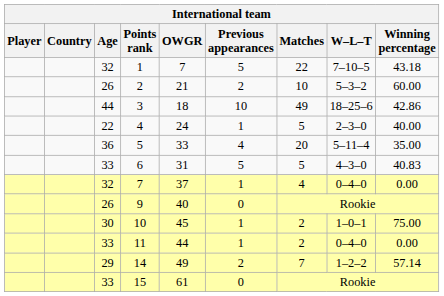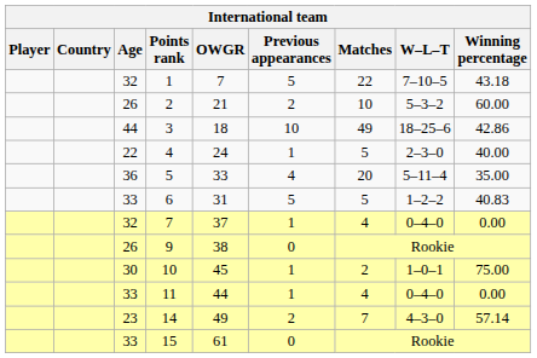 <table class="wikitable sortable" style="text-align:center">
 <tr>
 <th colspan=9>International team</th>
 </tr>
 <tr>
 <th>Player</th>
 <th>Country</th>
 <th>Age</th>
 <th data-sort-type="number">Points<br>rank</th>
 <th data-sort-type="number">OWGR</th>
 <th data-sort-type="number">Previous<br>appearances</th>
 <th data-sort-type="number">Matches</th>
 <th data-sort-type="number">W–L–T</th>
 <th data-sort-type="number">Winning<br>percentage</th>
 </tr>
 <tr>
 <td align=left></td>
 <td align=left></td>
 <td>32</td>
 <td>1</td>
 <td>7</td>
 <td>5</td>
 <td>22</td>
 <td>7–10–5</td>
 <td>43.18</td>
 </tr>
 <tr>
 <td align=left></td>
 <td align=left></td>
 <td>26</td>
 <td>2</td>
 <td>21</td>
 <td>2</td>
 <td>10</td>
 <td>5–3–2</td>
 <td>60.00</td>
 </tr>
 <tr>
 <td align=left></td>
 <td align=left></td>
 <td>44</td>
 <td>3</td>
 <td>18</td>
 <td>10</td>
 <td>49</td>
 <td>18–25–6</td>
 <td>42.86</td>
 </tr>
 <tr>
 <td align=left></td>
 <td align=left></td>
 <td>22</td>
 <td>4</td>
 <td>24</td>
 <td>1</td>
 <td>5</td>
 <td>2–3–0</td>
 <td>40.00</td>
 </tr>
 <tr>
 <td align=left></td>
 <td align=left></td>
 <td>36</td>
 <td>5</td>
 <td>33</td>
 <td>4</td>
 <td>20</td>
 <td>5–11–4</td>
 <td>35.00</td>
 </tr>
 <tr>
 <td align=left></td>
 <td align=left></td>
 <td>33</td>
 <td>6</td>
 <td>31</td>
 <td>5</td>
 <td>5</td>
-<td>4–3–0</td>
+<td>1–2–2</td>
 <td>40.83</td>
 </tr>
 <tr style="background:#ffa;">
 <td align=left></td>
 <td align=left></td>
 <td>32</td>
 <td>7</td>
 <td>37</td>
 <td>1</td>
 <td>4</td>
 <td>0–4–0</td>
 <td>0.00</td>
 </tr>
 <tr style="background:#ffa;">
 <td align=left></td>
 <td align=left></td>
 <td>26</td>
 <td>9</td>
-<td>40</td>
+<td>38</td>
 <td>0</td>
 <td colspan=3>Rookie</td>
 </tr>
 <tr style="background:#ffa;">
 <td align=left></td>
 <td align=left></td>
 <td>30</td>
 <td>10</td>
 <td>45</td>
 <td>1</td>
 <td>2</td>
 <td>1–0–1</td>
 <td>75.00</td>
 </tr>
 <tr style="background:#ffa;">
 <td align=left></td>
 <td align=left></td>
 <td>33</td>
 <td>11</td>
 <td>44</td>
 <td>1</td>
-<td>2</td>
+<td>4</td>
 <td>0–4–0</td>
 <td>0.00</td>
 </tr>
 <tr style="background:#ffa;">
 <td align=left></td>
 <td align=left></td>
-<td>29</td>
+<td>23</td>
 <td>14</td>
 <td>49</td>
 <td>2</td>
 <td>7</td>
-<td>1–2–2</td>
+<td>4–3–0</td>
 <td>57.14</td>
 </tr>
 <tr style="background:#ffa;">
 <td align=left></td>
 <td align=left></td>
 <td>33</td>
 <td>15</td>
 <td>61</td>
 <td>0</td>
 <td colspan=3>Rookie</td>
 </tr>
 </table>
